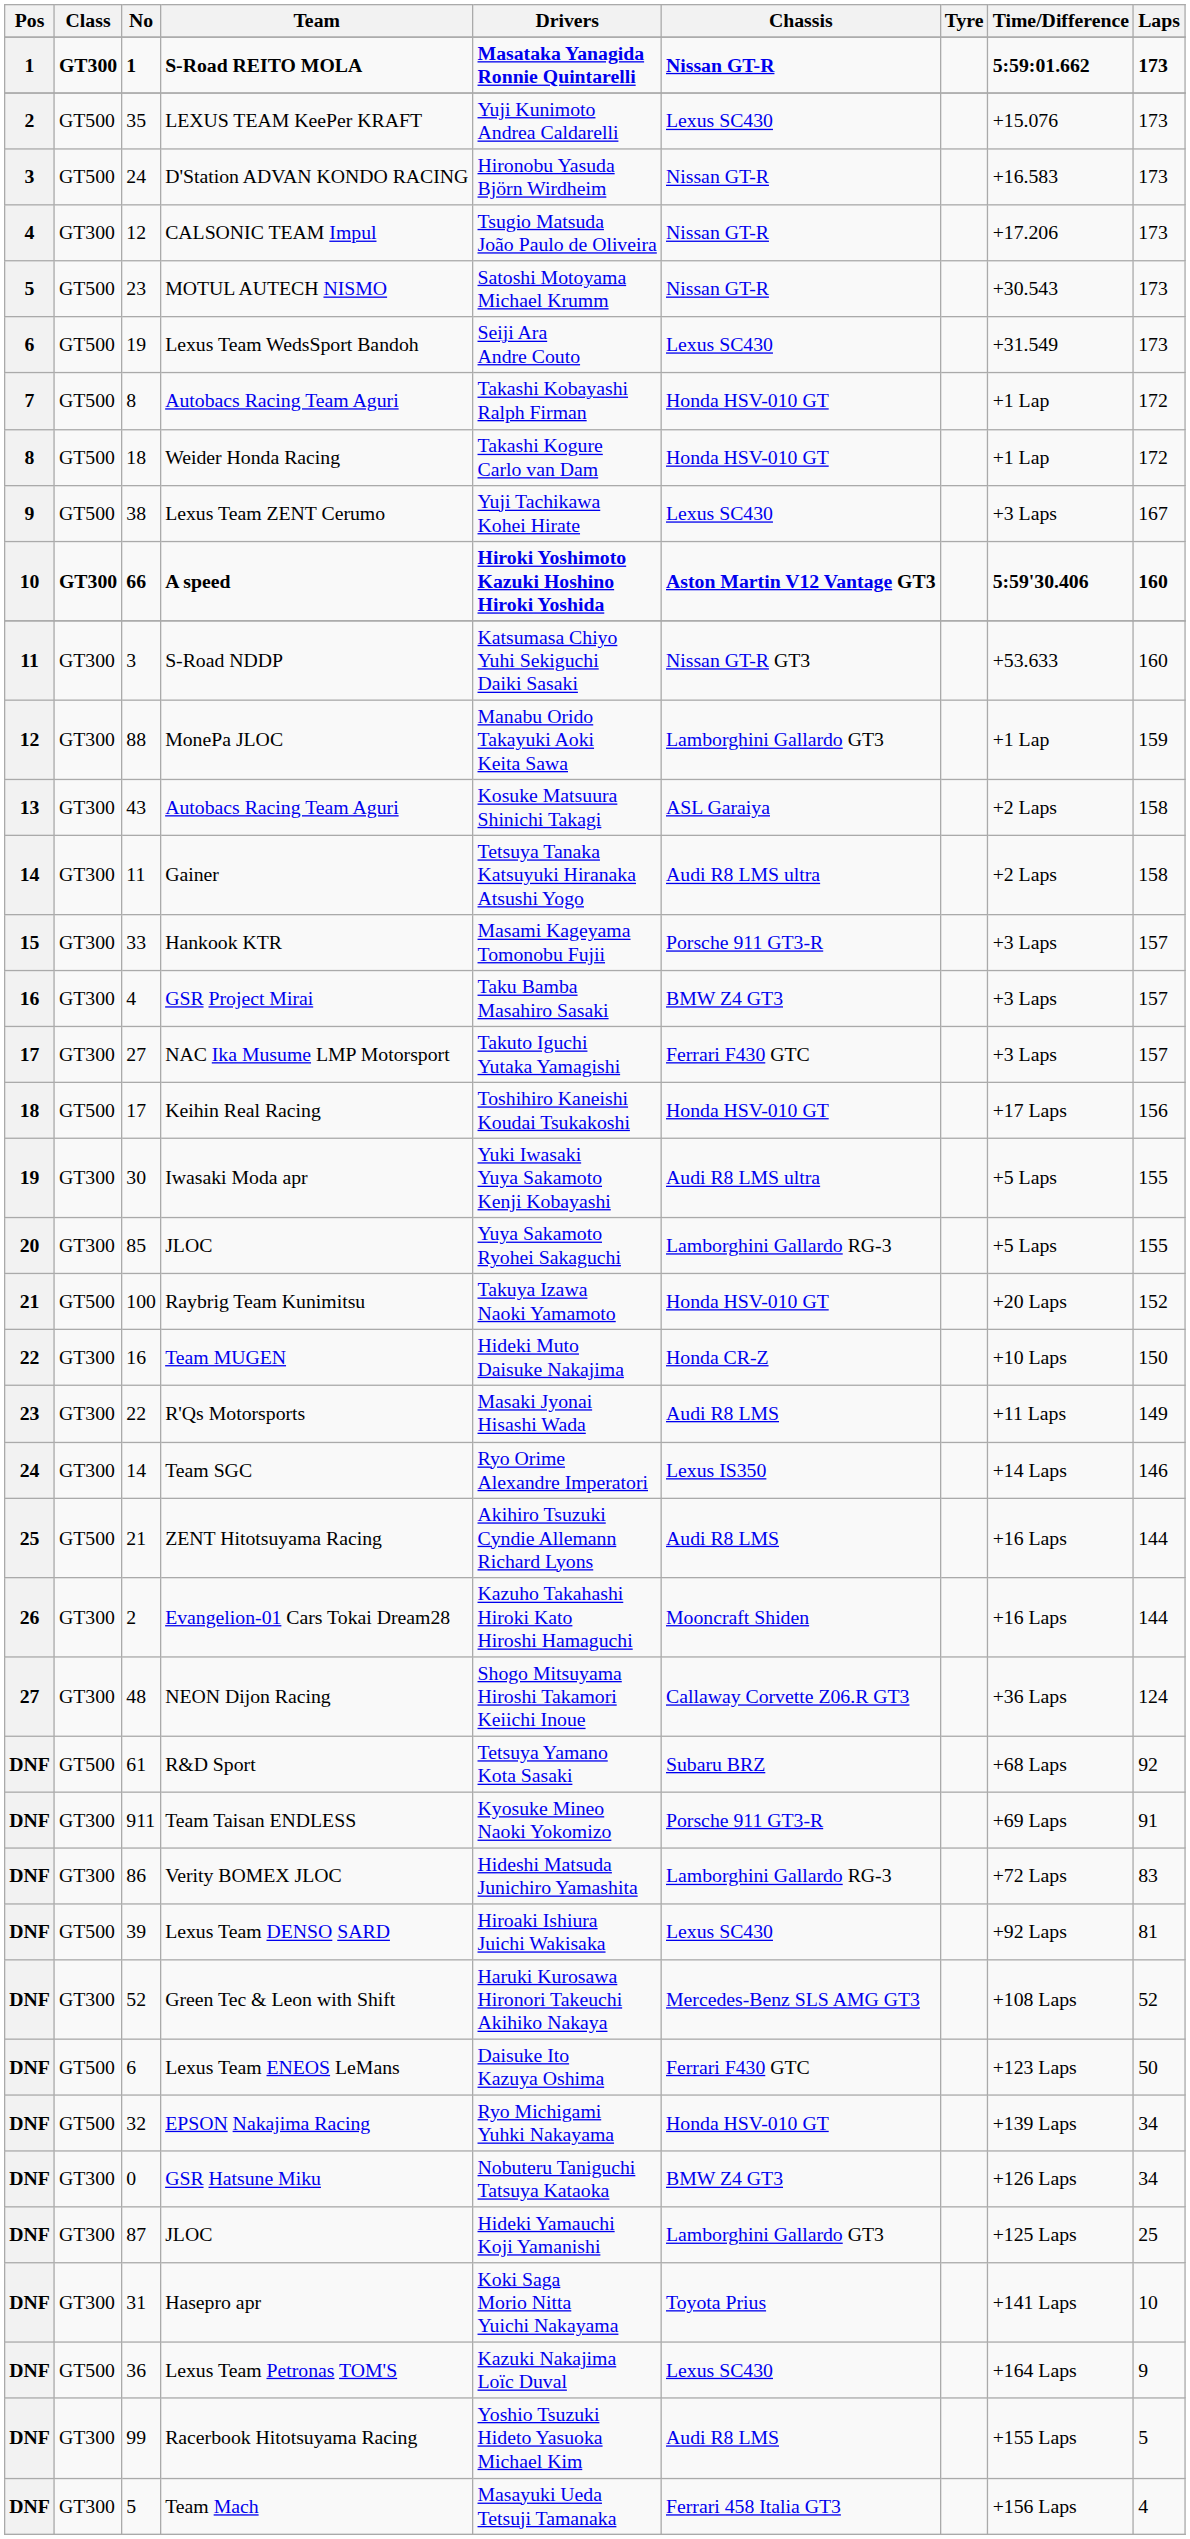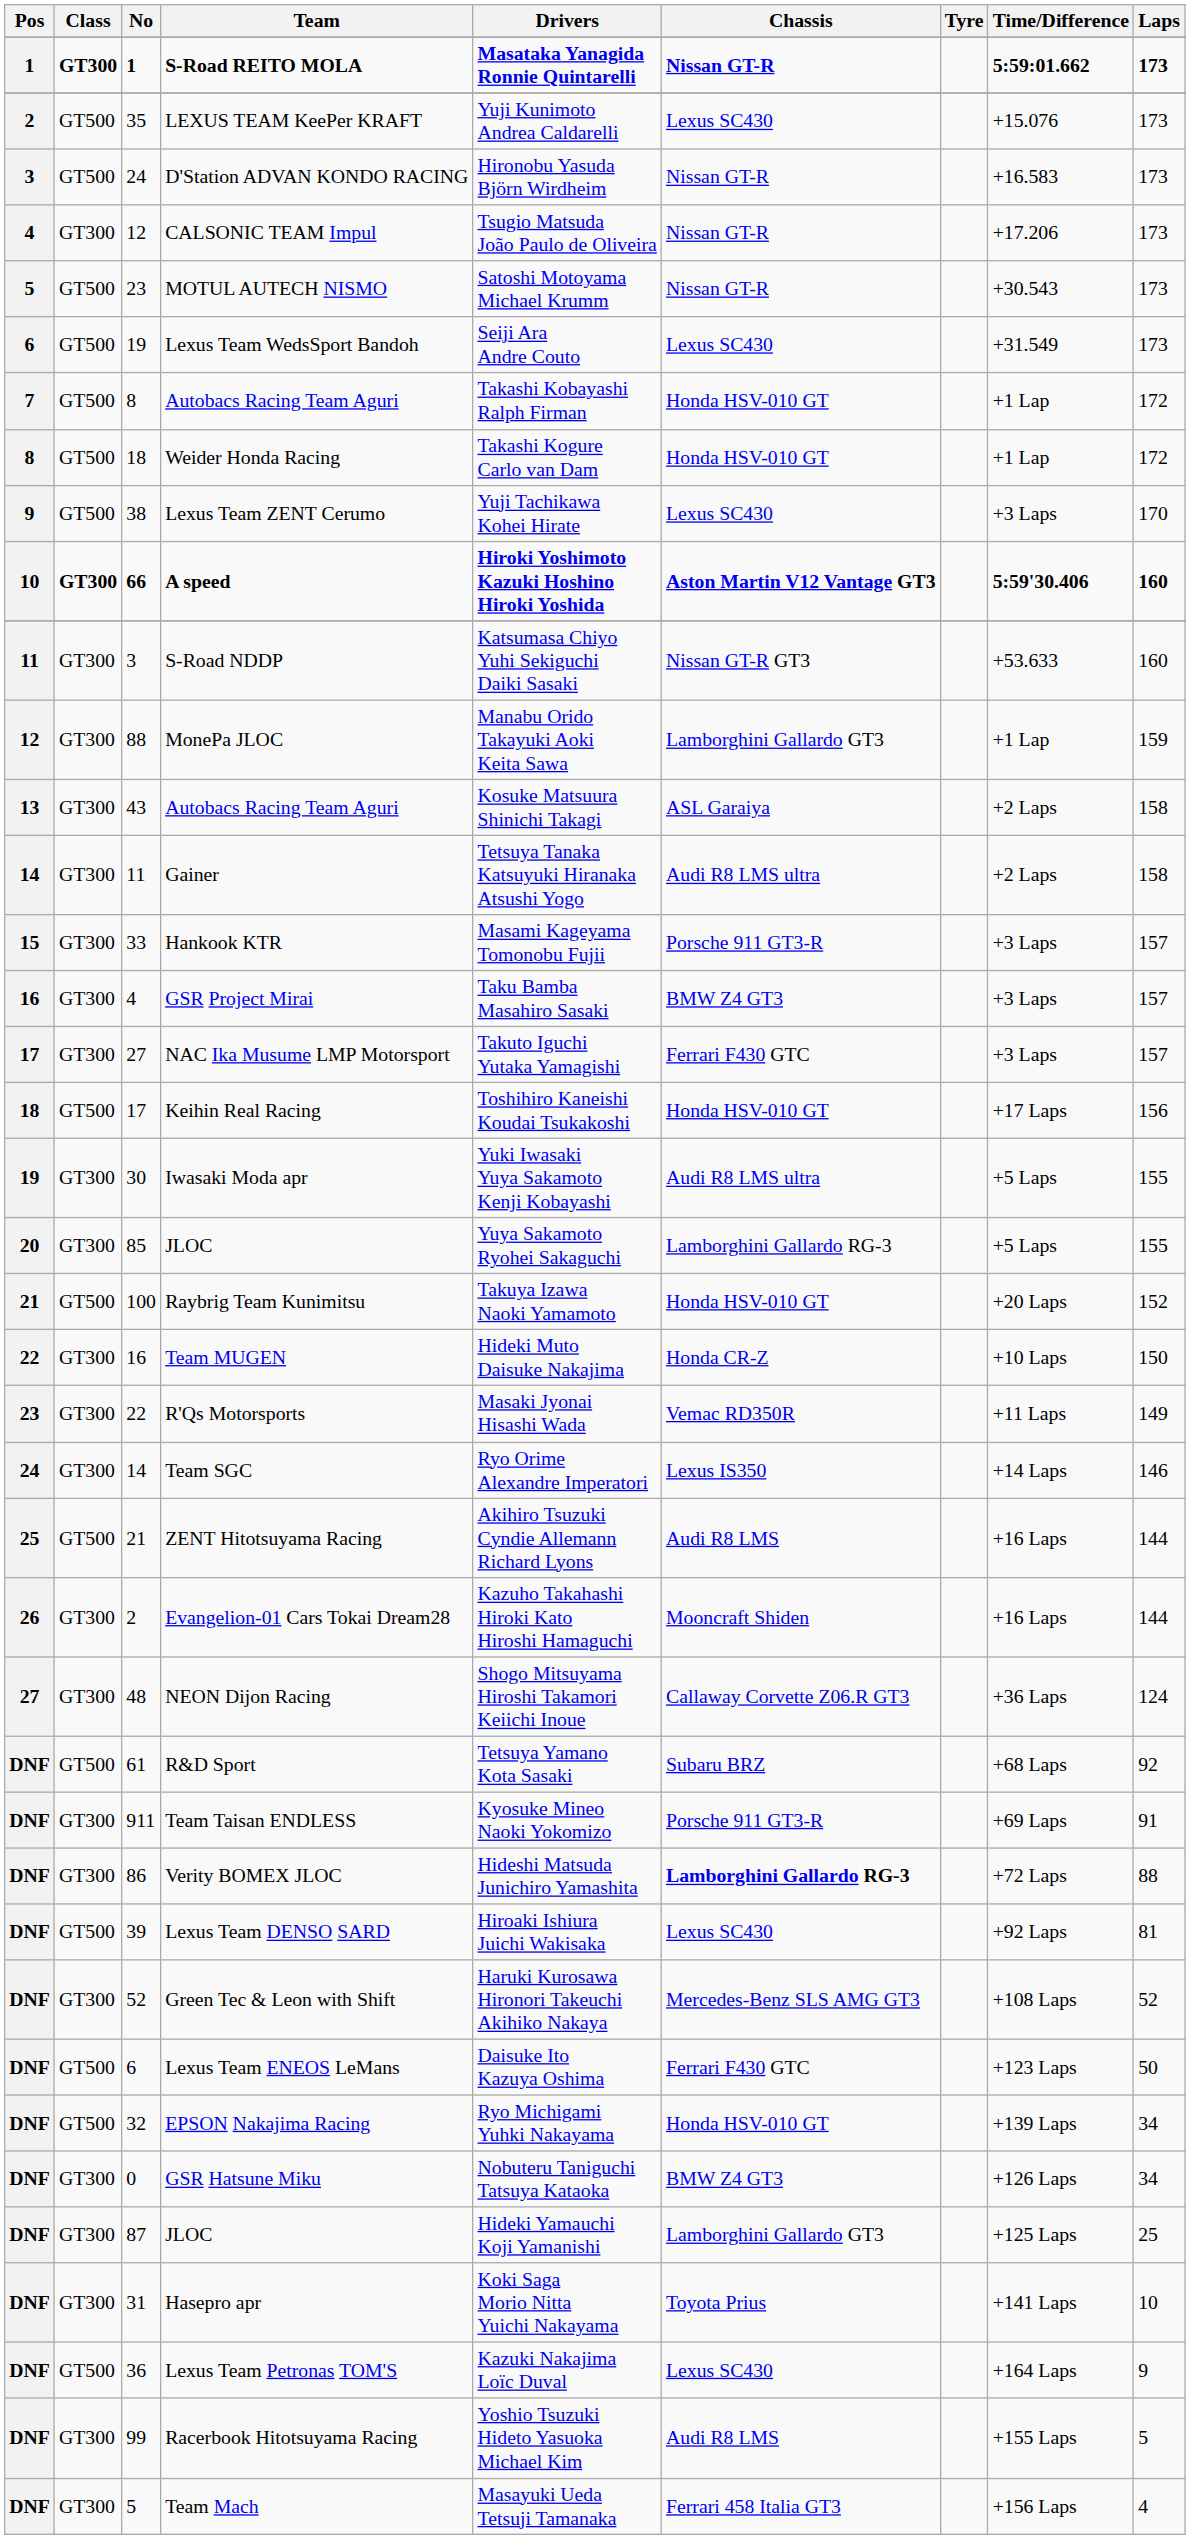 <table class="wikitable" style="font-size: 95%;">
 <tr>
 <th>Pos</th>
 <th>Class</th>
 <th>No</th>
 <th>Team</th>
 <th>Drivers</th>
 <th>Chassis</th>
 <th>Tyre</th>
 <th>Time/Difference</th>
 <th>Laps</th>
 </tr>
 <tr>
 </tr>
 <tr style="font-weight:bold">
 <th>1</th>
 <td>GT300</td>
 <td>1</td>
 <td>S-Road REITO MOLA</td>
 <td> <a href='#'>Masataka Yanagida</a><br> <a href='#'>Ronnie Quintarelli</a></td>
 <td><a href='#'>Nissan GT-R</a></td>
 <td></td>
 <td>5:59:01.662</td>
 <td>173</td>
 </tr>
 <tr style="font-weight:bold">
 </tr>
 <tr>
 <th>2</th>
 <td>GT500</td>
 <td>35</td>
 <td>LEXUS TEAM KeePer KRAFT</td>
 <td> <a href='#'>Yuji Kunimoto</a><br> <a href='#'>Andrea Caldarelli</a></td>
 <td><a href='#'>Lexus SC430</a></td>
 <td></td>
 <td>+15.076</td>
 <td>173</td>
 </tr>
 <tr>
 <th>3</th>
 <td>GT500</td>
 <td>24</td>
 <td>D'Station ADVAN KONDO RACING</td>
 <td> <a href='#'>Hironobu Yasuda</a><br> <a href='#'>Björn Wirdheim</a></td>
 <td><a href='#'>Nissan GT-R</a></td>
 <td></td>
 <td>+16.583</td>
 <td>173</td>
 </tr>
 <tr>
 <th>4</th>
 <td>GT300</td>
 <td>12</td>
 <td>CALSONIC TEAM <a href='#'>Impul</a></td>
 <td> <a href='#'>Tsugio Matsuda</a><br> <a href='#'>João Paulo de Oliveira</a></td>
 <td><a href='#'>Nissan GT-R</a></td>
 <td></td>
 <td>+17.206</td>
 <td>173</td>
 </tr>
 <tr>
 <th>5</th>
 <td>GT500</td>
 <td>23</td>
 <td>MOTUL AUTECH <a href='#'>NISMO</a></td>
 <td> <a href='#'>Satoshi Motoyama</a><br> <a href='#'>Michael Krumm</a></td>
 <td><a href='#'>Nissan GT-R</a></td>
 <td></td>
 <td>+30.543</td>
 <td>173</td>
 </tr>
 <tr>
 <th>6</th>
 <td>GT500</td>
 <td>19</td>
 <td>Lexus Team WedsSport Bandoh</td>
 <td> <a href='#'>Seiji Ara</a><br> <a href='#'>Andre Couto</a></td>
 <td><a href='#'>Lexus SC430</a></td>
 <td></td>
 <td>+31.549</td>
 <td>173</td>
 </tr>
 <tr>
 <th>7</th>
 <td>GT500</td>
 <td>8</td>
 <td><a href='#'>Autobacs Racing Team Aguri</a></td>
 <td> <a href='#'>Takashi Kobayashi</a><br> <a href='#'>Ralph Firman</a></td>
 <td><a href='#'>Honda HSV-010 GT</a></td>
 <td></td>
 <td>+1 Lap</td>
 <td>172</td>
 </tr>
 <tr>
 <th>8</th>
 <td>GT500</td>
 <td>18</td>
 <td>Weider Honda Racing</td>
 <td> <a href='#'>Takashi Kogure</a><br> <a href='#'>Carlo van Dam</a></td>
 <td><a href='#'>Honda HSV-010 GT</a></td>
 <td></td>
 <td>+1 Lap</td>
 <td>172</td>
 </tr>
 <tr>
 <th>9</th>
 <td>GT500</td>
 <td>38</td>
 <td>Lexus Team ZENT Cerumo</td>
 <td> <a href='#'>Yuji Tachikawa</a><br> <a href='#'>Kohei Hirate</a></td>
 <td><a href='#'>Lexus SC430</a></td>
 <td></td>
 <td>+3 Laps</td>
-<td>167</td>
+<td>170</td>
 </tr>
 <tr style="font-weight:bold">
 <th>10</th>
 <td>GT300</td>
 <td>66</td>
 <td>A speed</td>
 <td> <a href='#'>Hiroki Yoshimoto</a><br> <a href='#'>Kazuki Hoshino</a><br> <a href='#'>Hiroki Yoshida</a></td>
 <td><a href='#'>Aston Martin V12 Vantage</a> GT3</td>
 <td></td>
 <td>5:59'30.406</td>
 <td>160</td>
 </tr>
 <tr style="font-weight:bold">
 </tr>
 <tr>
 <th>11</th>
 <td>GT300</td>
 <td>3</td>
 <td>S-Road NDDP</td>
 <td> <a href='#'>Katsumasa Chiyo</a><br> <a href='#'>Yuhi Sekiguchi</a><br> <a href='#'>Daiki Sasaki</a></td>
 <td><a href='#'>Nissan GT-R</a> GT3</td>
 <td></td>
 <td>+53.633</td>
 <td>160</td>
 </tr>
 <tr>
 <th>12</th>
 <td>GT300</td>
 <td>88</td>
 <td>MonePa JLOC</td>
 <td> <a href='#'>Manabu Orido</a><br> <a href='#'>Takayuki Aoki</a><br> <a href='#'>Keita Sawa</a></td>
 <td><a href='#'>Lamborghini Gallardo</a> GT3</td>
 <td></td>
 <td>+1 Lap</td>
 <td>159</td>
 </tr>
 <tr>
 <th>13</th>
 <td>GT300</td>
 <td>43</td>
 <td><a href='#'>Autobacs Racing Team Aguri</a></td>
 <td> <a href='#'>Kosuke Matsuura</a><br> <a href='#'>Shinichi Takagi</a></td>
 <td><a href='#'>ASL Garaiya</a></td>
 <td></td>
 <td>+2 Laps</td>
 <td>158</td>
 </tr>
 <tr>
 <th>14</th>
 <td>GT300</td>
 <td>11</td>
 <td>Gainer</td>
 <td> <a href='#'>Tetsuya Tanaka</a><br> <a href='#'>Katsuyuki Hiranaka</a><br> <a href='#'>Atsushi Yogo</a></td>
 <td><a href='#'>Audi R8 LMS ultra</a></td>
 <td></td>
 <td>+2 Laps</td>
 <td>158</td>
 </tr>
 <tr>
 <th>15</th>
 <td>GT300</td>
 <td>33</td>
 <td>Hankook KTR</td>
 <td> <a href='#'>Masami Kageyama</a><br> <a href='#'>Tomonobu Fujii</a></td>
 <td><a href='#'>Porsche 911 GT3-R</a></td>
 <td></td>
 <td>+3 Laps</td>
 <td>157</td>
 </tr>
 <tr>
 <th>16</th>
 <td>GT300</td>
 <td>4</td>
 <td><a href='#'>GSR</a> <a href='#'>Project Mirai</a></td>
 <td> <a href='#'>Taku Bamba</a><br> <a href='#'>Masahiro Sasaki</a></td>
 <td><a href='#'>BMW Z4 GT3</a></td>
 <td></td>
 <td>+3 Laps</td>
 <td>157</td>
 </tr>
 <tr>
 <th>17</th>
 <td>GT300</td>
 <td>27</td>
 <td>NAC <a href='#'>Ika Musume</a> LMP Motorsport</td>
 <td> <a href='#'>Takuto Iguchi</a><br> <a href='#'>Yutaka Yamagishi</a></td>
 <td><a href='#'>Ferrari F430</a> GTC</td>
 <td></td>
 <td>+3 Laps</td>
 <td>157</td>
 </tr>
 <tr>
 <th>18</th>
 <td>GT500</td>
 <td>17</td>
 <td>Keihin Real Racing</td>
 <td> <a href='#'>Toshihiro Kaneishi</a><br> <a href='#'>Koudai Tsukakoshi</a></td>
 <td><a href='#'>Honda HSV-010 GT</a></td>
 <td></td>
 <td>+17 Laps</td>
 <td>156</td>
 </tr>
 <tr>
 <th>19</th>
 <td>GT300</td>
 <td>30</td>
 <td>Iwasaki Moda apr</td>
 <td> <a href='#'>Yuki Iwasaki</a><br> <a href='#'>Yuya Sakamoto</a><br> <a href='#'>Kenji Kobayashi</a></td>
 <td><a href='#'>Audi R8 LMS ultra</a></td>
 <td></td>
 <td>+5 Laps</td>
 <td>155</td>
 </tr>
 <tr>
 <th>20</th>
 <td>GT300</td>
 <td>85</td>
 <td>JLOC</td>
 <td> <a href='#'>Yuya Sakamoto</a><br> <a href='#'>Ryohei Sakaguchi</a></td>
 <td><a href='#'>Lamborghini Gallardo</a> RG-3</td>
 <td></td>
 <td>+5 Laps</td>
 <td>155</td>
 </tr>
 <tr>
 <th>21</th>
 <td>GT500</td>
 <td>100</td>
 <td>Raybrig Team Kunimitsu</td>
 <td> <a href='#'>Takuya Izawa</a><br> <a href='#'>Naoki Yamamoto</a></td>
 <td><a href='#'>Honda HSV-010 GT</a></td>
 <td></td>
 <td>+20 Laps</td>
 <td>152</td>
 </tr>
 <tr>
 <th>22</th>
 <td>GT300</td>
 <td>16</td>
 <td><a href='#'>Team MUGEN</a></td>
 <td> <a href='#'>Hideki Muto</a><br> <a href='#'>Daisuke Nakajima</a></td>
 <td><a href='#'>Honda CR-Z</a></td>
 <td></td>
 <td>+10 Laps</td>
 <td>150</td>
 </tr>
 <tr>
 <th>23</th>
 <td>GT300</td>
 <td>22</td>
 <td>R'Qs Motorsports</td>
 <td> <a href='#'>Masaki Jyonai</a><br> <a href='#'>Hisashi Wada</a></td>
-<td><a href='#'>Audi R8 LMS</a></td>
+<td><a href='#'>Vemac RD350R</a></td>
 <td></td>
 <td>+11 Laps</td>
 <td>149</td>
 </tr>
 <tr>
 <th>24</th>
 <td>GT300</td>
 <td>14</td>
 <td>Team SGC</td>
 <td> <a href='#'>Ryo Orime</a><br> <a href='#'>Alexandre Imperatori</a></td>
 <td><a href='#'>Lexus IS350</a></td>
 <td></td>
 <td>+14 Laps</td>
 <td>146</td>
 </tr>
 <tr>
 <th>25</th>
 <td>GT500</td>
 <td>21</td>
 <td>ZENT Hitotsuyama Racing</td>
 <td> <a href='#'>Akihiro Tsuzuki</a><br> <a href='#'>Cyndie Allemann</a><br> <a href='#'>Richard Lyons</a></td>
 <td><a href='#'>Audi R8 LMS</a></td>
 <td></td>
 <td>+16 Laps</td>
 <td>144</td>
 </tr>
 <tr>
 <th>26</th>
 <td>GT300</td>
 <td>2</td>
 <td><a href='#'>Evangelion-01</a> Cars Tokai Dream28</td>
 <td> <a href='#'>Kazuho Takahashi</a><br> <a href='#'>Hiroki Kato</a><br> <a href='#'>Hiroshi Hamaguchi</a></td>
 <td><a href='#'>Mooncraft Shiden</a></td>
 <td></td>
 <td>+16 Laps</td>
 <td>144</td>
 </tr>
 <tr>
 <th>27</th>
 <td>GT300</td>
 <td>48</td>
 <td>NEON Dijon Racing</td>
 <td> <a href='#'>Shogo Mitsuyama</a><br> <a href='#'>Hiroshi Takamori</a><br> <a href='#'>Keiichi Inoue</a></td>
 <td><a href='#'>Callaway Corvette Z06.R GT3</a></td>
 <td></td>
 <td>+36 Laps</td>
 <td>124</td>
 </tr>
 <tr>
 <th>DNF</th>
 <td>GT500</td>
 <td>61</td>
 <td>R&D Sport</td>
 <td> <a href='#'>Tetsuya Yamano</a><br> <a href='#'>Kota Sasaki</a></td>
 <td><a href='#'>Subaru BRZ</a></td>
 <td></td>
 <td>+68 Laps</td>
 <td>92</td>
 </tr>
 <tr>
 <th>DNF</th>
 <td>GT300</td>
 <td>911</td>
 <td>Team Taisan ENDLESS</td>
 <td> <a href='#'>Kyosuke Mineo</a><br> <a href='#'>Naoki Yokomizo</a></td>
 <td><a href='#'>Porsche 911 GT3-R</a></td>
 <td></td>
 <td>+69 Laps</td>
 <td>91</td>
 </tr>
 <tr>
 <th>DNF</th>
 <td>GT300</td>
 <td>86</td>
 <td>Verity BOMEX JLOC</td>
 <td> <a href='#'>Hideshi Matsuda</a><br> <a href='#'>Junichiro Yamashita</a></td>
-<td><a href='#'>Lamborghini Gallardo</a> RG-3</td>
+<td><strong><a href='#'>Lamborghini Gallardo</a> RG-3</strong></td>
 <td></td>
 <td>+72 Laps</td>
-<td>83</td>
+<td>88</td>
 </tr>
 <tr>
 <th>DNF</th>
 <td>GT500</td>
 <td>39</td>
 <td>Lexus Team <a href='#'>DENSO</a> <a href='#'>SARD</a></td>
 <td> <a href='#'>Hiroaki Ishiura</a><br> <a href='#'>Juichi Wakisaka</a></td>
 <td><a href='#'>Lexus SC430</a></td>
 <td></td>
 <td>+92 Laps</td>
 <td>81</td>
 </tr>
 <tr>
 <th>DNF</th>
 <td>GT300</td>
 <td>52</td>
 <td>Green Tec & Leon with Shift</td>
 <td> <a href='#'>Haruki Kurosawa</a><br> <a href='#'>Hironori Takeuchi</a><br> <a href='#'>Akihiko Nakaya</a></td>
 <td><a href='#'>Mercedes-Benz SLS AMG GT3</a></td>
 <td></td>
 <td>+108 Laps</td>
 <td>52</td>
 </tr>
 <tr>
 <th>DNF</th>
 <td>GT500</td>
 <td>6</td>
 <td>Lexus Team <a href='#'>ENEOS</a> LeMans</td>
 <td> <a href='#'>Daisuke Ito</a><br> <a href='#'>Kazuya Oshima</a></td>
 <td><a href='#'>Ferrari F430</a> GTC</td>
 <td></td>
 <td>+123 Laps</td>
 <td>50</td>
 </tr>
 <tr>
 <th>DNF</th>
 <td>GT500</td>
 <td>32</td>
 <td><a href='#'>EPSON</a> <a href='#'>Nakajima Racing</a></td>
 <td> <a href='#'>Ryo Michigami</a><br> <a href='#'>Yuhki Nakayama</a></td>
 <td><a href='#'>Honda HSV-010 GT</a></td>
 <td></td>
 <td>+139 Laps</td>
 <td>34</td>
 </tr>
 <tr>
 <th>DNF</th>
 <td>GT300</td>
 <td>0</td>
 <td><a href='#'>GSR</a> <a href='#'>Hatsune Miku</a></td>
 <td> <a href='#'>Nobuteru Taniguchi</a><br> <a href='#'>Tatsuya Kataoka</a></td>
 <td><a href='#'>BMW Z4 GT3</a></td>
 <td></td>
 <td>+126 Laps</td>
 <td>34</td>
 </tr>
 <tr>
 <th>DNF</th>
 <td>GT300</td>
 <td>87</td>
 <td>JLOC</td>
 <td> <a href='#'>Hideki Yamauchi</a><br> <a href='#'>Koji Yamanishi</a></td>
 <td><a href='#'>Lamborghini Gallardo</a> GT3</td>
 <td></td>
 <td>+125 Laps</td>
 <td>25</td>
 </tr>
 <tr>
 <th>DNF</th>
 <td>GT300</td>
 <td>31</td>
 <td>Hasepro apr</td>
 <td> <a href='#'>Koki Saga</a><br> <a href='#'>Morio Nitta</a><br> <a href='#'>Yuichi Nakayama</a></td>
 <td><a href='#'>Toyota Prius</a></td>
 <td></td>
 <td>+141 Laps</td>
 <td>10</td>
 </tr>
 <tr>
 <th>DNF</th>
 <td>GT500</td>
 <td>36</td>
 <td>Lexus Team <a href='#'>Petronas</a> <a href='#'>TOM'S</a></td>
 <td> <a href='#'>Kazuki Nakajima</a><br> <a href='#'>Loïc Duval</a></td>
 <td><a href='#'>Lexus SC430</a></td>
 <td></td>
 <td>+164 Laps</td>
 <td>9</td>
 </tr>
 <tr>
 <th>DNF</th>
 <td>GT300</td>
 <td>99</td>
 <td>Racerbook Hitotsuyama Racing</td>
 <td> <a href='#'>Yoshio Tsuzuki</a><br> <a href='#'>Hideto Yasuoka</a><br> <a href='#'>Michael Kim</a></td>
 <td><a href='#'>Audi R8 LMS</a></td>
 <td></td>
 <td>+155 Laps</td>
 <td>5</td>
 </tr>
 <tr>
 <th>DNF</th>
 <td>GT300</td>
 <td>5</td>
 <td>Team <a href='#'>Mach</a></td>
 <td> <a href='#'>Masayuki Ueda</a><br> <a href='#'>Tetsuji Tamanaka</a></td>
 <td><a href='#'>Ferrari 458 Italia GT3</a></td>
 <td></td>
 <td>+156 Laps</td>
 <td>4</td>
 </tr>
 <tr>
 </tr>
 </table>
